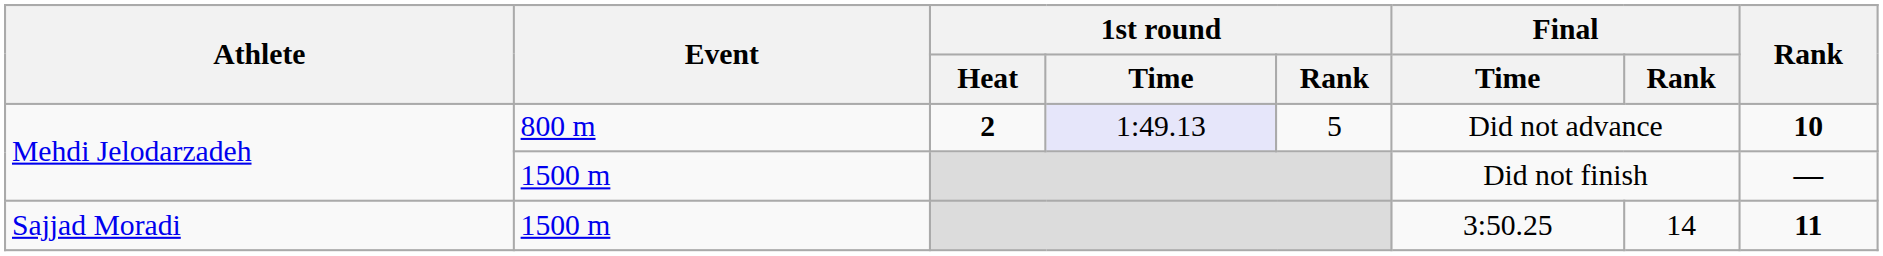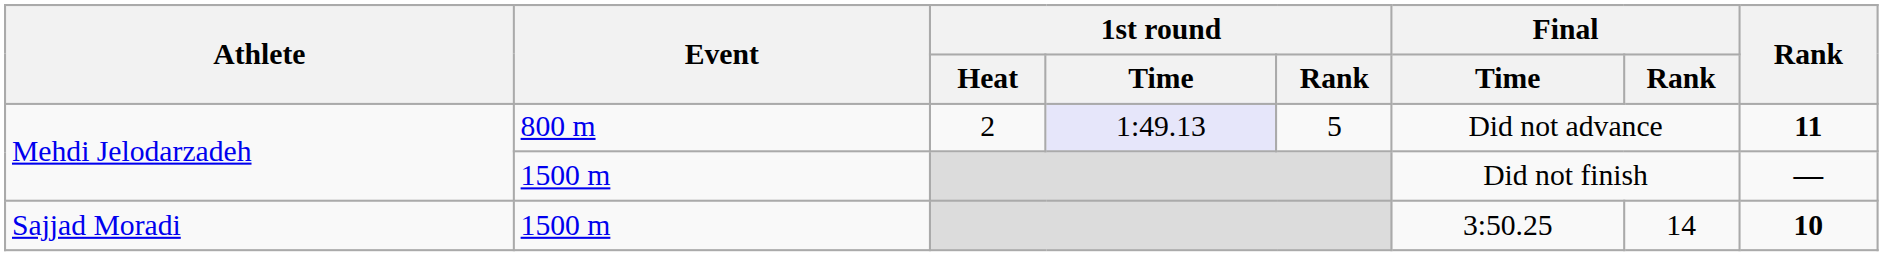 <table class="wikitable" width="72%" style="text-align:center; font-size:90%">
 <tr>
 <th rowspan="2" width="22%">Athlete</th>
 <th rowspan="2" width="18%">Event</th>
 <th colspan="3" width="20%">1st round</th>
 <th colspan="2" width="15%">Final</th>
 <th rowspan="2" width="6%">Rank</th>
 </tr>
 <tr>
 <th width="5%">Heat</th>
 <th width="10%">Time</th>
 <th>Rank</th>
 <th width="10%">Time</th>
 <th>Rank</th>
 </tr>
 <tr>
 <td rowspan=2 align="left"><a href='#'>Mehdi Jelodarzadeh</a></td>
 <td align="left"><a href='#'>800 m</a></td>
-<td><strong>2</strong></td>
+<td>2</td>
 <td style="background: lavender;">1:49.13</td>
 <td>5</td>
 <td colspan=2>Did not advance</td>
-<td><strong>10</strong></td>
+<td><strong>11</strong></td>
 </tr>
 <tr>
 <td align="left"><a href='#'>1500 m</a></td>
 <td colspan=3 bgcolor=#DCDCDC></td>
 <td colspan=2>Did not finish</td>
 <td><strong>—</strong></td>
 </tr>
 <tr>
 <td align="left"><a href='#'>Sajjad Moradi</a></td>
 <td align="left"><a href='#'>1500 m</a></td>
 <td colspan=3 bgcolor=#DCDCDC></td>
 <td>3:50.25</td>
 <td>14</td>
-<td><strong>11</strong></td>
+<td><strong>10</strong></td>
 </tr>
 </table>
